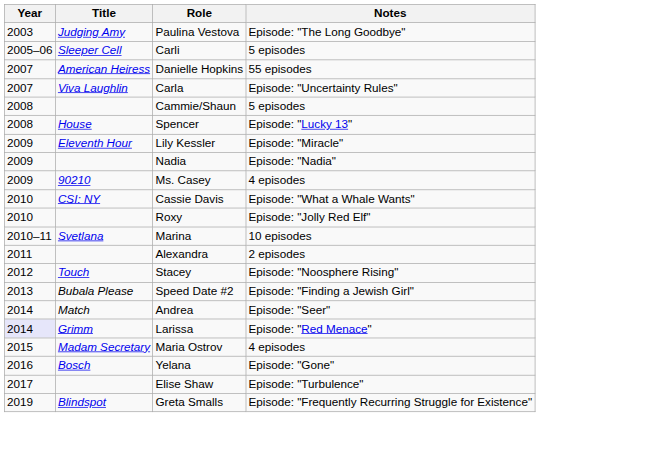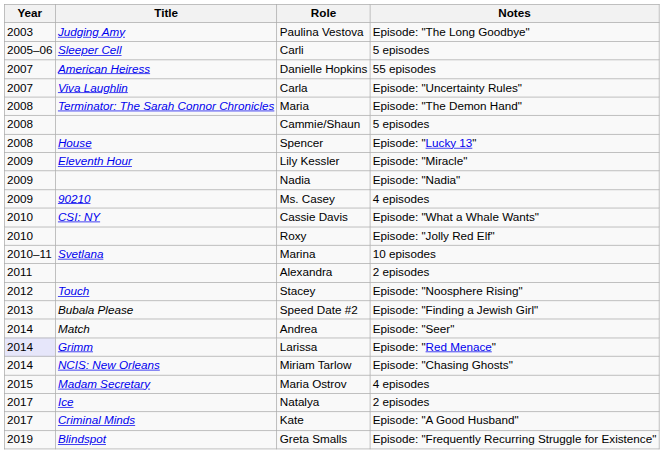 <table class="wikitable sortable">
 <tr>
 <th>Year</th>
 <th>Title</th>
 <th>Role</th>
 <th class="unsortable">Notes</th>
 </tr>
 <tr>
 <td>2003</td>
 <td><em><a href='#'>Judging Amy</a></em></td>
 <td>Paulina Vestova</td>
 <td>Episode: "The Long Goodbye"</td>
 </tr>
 <tr>
 <td>2005–06</td>
 <td><em><a href='#'>Sleeper Cell</a></em></td>
 <td>Carli</td>
 <td>5 episodes</td>
 </tr>
 <tr>
 <td>2007</td>
 <td><em><a href='#'>American Heiress</a></em></td>
 <td>Danielle Hopkins</td>
 <td>55 episodes</td>
 </tr>
 <tr>
 <td>2007</td>
 <td><em><a href='#'>Viva Laughlin</a></em></td>
 <td>Carla</td>
 <td>Episode: "Uncertainty Rules"</td>
+</tr>
+<tr>
+<td>2008</td>
+<td><em><a href='#'>Terminator: The Sarah Connor Chronicles</a></em></td>
+<td>Maria</td>
+<td>Episode: "The Demon Hand"</td>
 </tr>
 <tr>
 <td>2008</td>
 <td><em></em></td>
 <td>Cammie/Shaun</td>
 <td>5 episodes</td>
 </tr>
 <tr>
 <td>2008</td>
 <td><em><a href='#'>House</a></em></td>
 <td>Spencer</td>
 <td>Episode: "<a href='#'>Lucky 13</a>"</td>
 </tr>
 <tr>
 <td>2009</td>
 <td><em><a href='#'>Eleventh Hour</a></em></td>
 <td>Lily Kessler</td>
 <td>Episode: "Miracle"</td>
 </tr>
 <tr>
 <td>2009</td>
 <td><em></em></td>
 <td>Nadia</td>
 <td>Episode: "Nadia"</td>
 </tr>
 <tr>
 <td>2009</td>
 <td><em><a href='#'>90210</a></em></td>
 <td>Ms. Casey</td>
 <td>4 episodes</td>
 </tr>
 <tr>
 <td>2010</td>
 <td><em><a href='#'>CSI: NY</a></em></td>
 <td>Cassie Davis</td>
 <td>Episode: "What a Whale Wants"</td>
 </tr>
 <tr>
 <td>2010</td>
 <td><em></em></td>
 <td>Roxy</td>
 <td>Episode: "Jolly Red Elf"</td>
 </tr>
 <tr>
 <td>2010–11</td>
 <td><em><a href='#'>Svetlana</a></em></td>
 <td>Marina</td>
 <td>10 episodes</td>
 </tr>
 <tr>
 <td>2011</td>
 <td><em></em></td>
 <td>Alexandra</td>
 <td>2 episodes</td>
 </tr>
 <tr>
 <td>2012</td>
 <td><em><a href='#'>Touch</a></em></td>
 <td>Stacey</td>
 <td>Episode: "Noosphere Rising"</td>
 </tr>
 <tr>
 <td>2013</td>
 <td><em>Bubala Please</em></td>
 <td>Speed Date #2</td>
 <td>Episode: "Finding a Jewish Girl"</td>
 </tr>
 <tr>
 <td>2014</td>
 <td><em>Match</em></td>
 <td>Andrea</td>
 <td>Episode: "Seer"</td>
 </tr>
 <tr>
 <td style="background: lavender;">2014</td>
 <td><em><a href='#'>Grimm</a></em></td>
 <td>Larissa</td>
 <td>Episode: "<a href='#'>Red Menace</a>"</td>
 </tr>
 <tr>
+<td>2014</td>
+<td><em><a href='#'>NCIS: New Orleans</a></em></td>
+<td>Miriam Tarlow</td>
+<td>Episode: "Chasing Ghosts"</td>
+</tr>
+<tr>
 <td>2015</td>
 <td><em><a href='#'>Madam Secretary</a></em></td>
 <td>Maria Ostrov</td>
 <td>4 episodes</td>
 </tr>
 <tr>
-<td>2016</td>
-<td><em><a href='#'>Bosch</a></em></td>
-<td>Yelana</td>
-<td>Episode: "Gone"</td>
+<td>2017</td>
+<td><em><a href='#'>Ice</a></em></td>
+<td>Natalya</td>
+<td>2 episodes</td>
 </tr>
 <tr>
 <td>2017</td>
-<td><em></em></td>
-<td>Elise Shaw</td>
-<td>Episode: "Turbulence"</td>
+<td><em><a href='#'>Criminal Minds</a></em></td>
+<td>Kate</td>
+<td>Episode: "A Good Husband"</td>
 </tr>
 <tr>
 <td>2019</td>
 <td><em><a href='#'>Blindspot</a></em></td>
 <td>Greta Smalls</td>
 <td>Episode: "Frequently Recurring Struggle for Existence"</td>
 </tr>
 </table>
